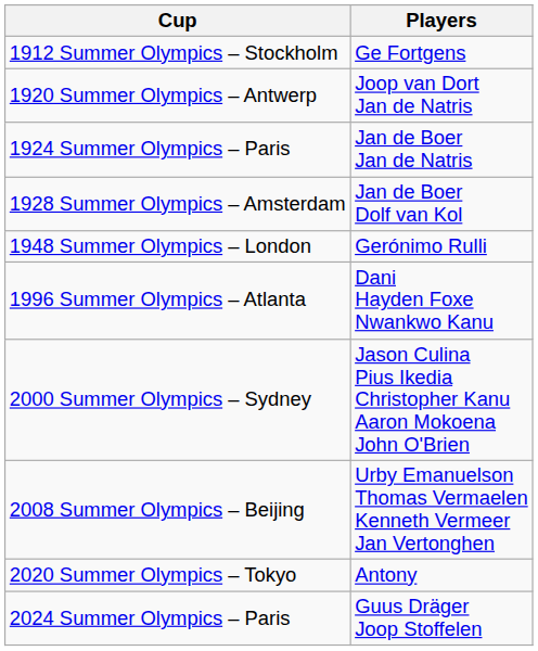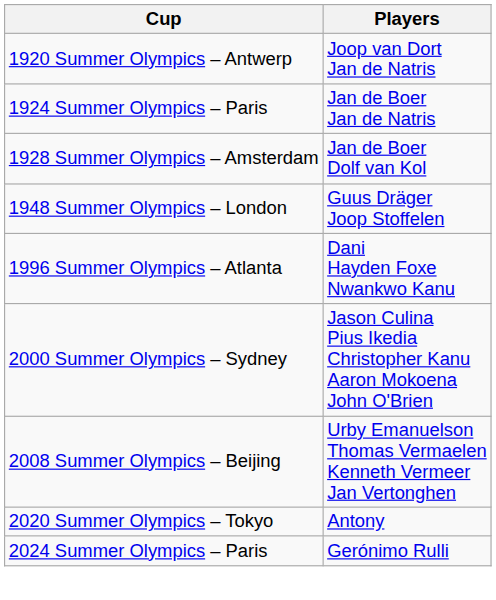 <table class="wikitable" style="text-align: left">
 <tr style="text-align: center">
 <th>Cup</th>
 <th>Players</th>
-</tr>
-<tr>
-<td align="left"> <a href='#'>1912 Summer Olympics</a> – Stockholm</td>
-<td> <a href='#'>Ge Fortgens</a> </td>
 </tr>
 <tr>
 <td align="left"> <a href='#'>1920 Summer Olympics</a> – Antwerp</td>
 <td> <a href='#'>Joop van Dort</a> <br> <a href='#'>Jan de Natris</a> </td>
 </tr>
 <tr>
 <td align="left"> <a href='#'>1924 Summer Olympics</a> – Paris</td>
 <td> <a href='#'>Jan de Boer</a><br> <a href='#'>Jan de Natris</a></td>
 </tr>
 <tr>
 <td align="left"> <a href='#'>1928 Summer Olympics</a> – Amsterdam</td>
 <td> <a href='#'>Jan de Boer</a><br> <a href='#'>Dolf van Kol</a></td>
 </tr>
 <tr>
 <td align="left"> <a href='#'>1948 Summer Olympics</a> – London</td>
-<td> <a href='#'>Gerónimo Rulli</a></td>
+<td> <a href='#'>Guus Dräger</a><br> <a href='#'>Joop Stoffelen</a></td>
 </tr>
 <tr>
 <td align="left"> <a href='#'>1996 Summer Olympics</a> – Atlanta</td>
 <td> <a href='#'>Dani</a><br> <a href='#'>Hayden Foxe</a><br> <a href='#'>Nwankwo Kanu</a> </td>
 </tr>
 <tr>
 <td align="left"> <a href='#'>2000 Summer Olympics</a> – Sydney</td>
 <td> <a href='#'>Jason Culina</a><br> <a href='#'>Pius Ikedia</a><br> <a href='#'>Christopher Kanu</a><br> <a href='#'>Aaron Mokoena</a><br> <a href='#'>John O'Brien</a></td>
 </tr>
 <tr>
 <td align="left"> <a href='#'>2008 Summer Olympics</a> – Beijing</td>
 <td> <a href='#'>Urby Emanuelson</a><br> <a href='#'>Thomas Vermaelen</a><br> <a href='#'>Kenneth Vermeer</a><br> <a href='#'>Jan Vertonghen</a></td>
 </tr>
 <tr>
 <td align="left"> <a href='#'>2020 Summer Olympics</a> – Tokyo</td>
 <td> <a href='#'>Antony</a> </td>
 </tr>
 <tr>
 <td align="left"> <a href='#'>2024 Summer Olympics</a> – Paris</td>
-<td> <a href='#'>Guus Dräger</a><br> <a href='#'>Joop Stoffelen</a></td>
+<td> <a href='#'>Gerónimo Rulli</a></td>
 </tr>
 </table>
